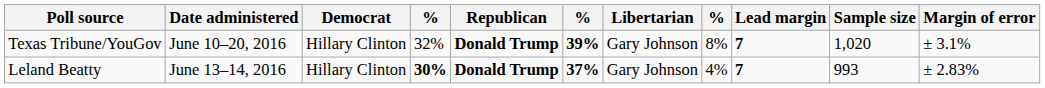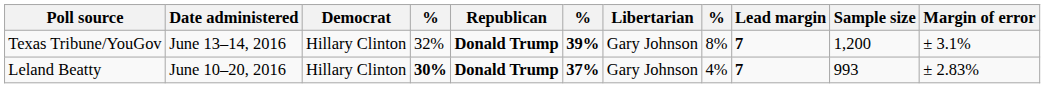 <table class="wikitable">
 <tr>
 <th>Poll source</th>
 <th>Date administered</th>
 <th>Democrat</th>
 <th>%</th>
 <th>Republican</th>
 <th>%</th>
 <th>Libertarian</th>
 <th>%</th>
 <th>Lead margin</th>
 <th>Sample size</th>
 <th>Margin of error</th>
 </tr>
 <tr>
 <td>Texas Tribune/YouGov</td>
-<td>June 10–20, 2016</td>
+<td>June 13–14, 2016</td>
 <td>Hillary Clinton</td>
 <td>32%</td>
 <td><strong>Donald Trump</strong></td>
 <td><strong>39%</strong></td>
 <td>Gary Johnson</td>
 <td>8%</td>
 <td><strong>7</strong></td>
-<td>1,020</td>
+<td>1,200</td>
 <td>± 3.1%</td>
 </tr>
 <tr>
 <td>Leland Beatty</td>
-<td>June 13–14, 2016</td>
+<td>June 10–20, 2016</td>
 <td>Hillary Clinton</td>
 <td><strong>30%</strong></td>
 <td><strong>Donald Trump</strong></td>
 <td><strong>37%</strong></td>
 <td>Gary Johnson</td>
 <td>4%</td>
 <td><strong>7</strong></td>
 <td>993</td>
 <td>± 2.83%</td>
 </tr>
 </table>
